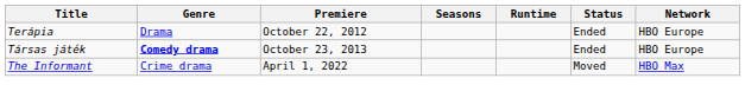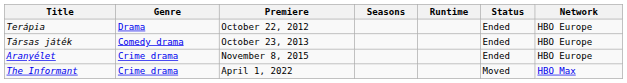 <table class="wikitable sortable" style="width:100%">
 <tr>
 <th>Title</th>
 <th>Genre</th>
 <th>Premiere</th>
 <th>Seasons</th>
 <th>Runtime</th>
 <th>Status</th>
 <th>Network</th>
 </tr>
 <tr>
 <td><em>Terápia</em></td>
 <td><a href='#'>Drama</a></td>
 <td>October 22, 2012</td>
 <td></td>
 <td></td>
 <td>Ended</td>
 <td>HBO Europe</td>
 </tr>
 <tr>
 <td><em>Társas játék</em></td>
-<td><strong><a href='#'>Comedy drama</a></strong></td>
+<td><a href='#'>Comedy drama</a></td>
 <td>October 23, 2013</td>
+<td></td>
+<td></td>
+<td>Ended</td>
+<td>HBO Europe</td>
+</tr>
+<tr>
+<td><em><a href='#'>Aranyélet</a></em></td>
+<td><a href='#'>Crime drama</a></td>
+<td>November 8, 2015</td>
 <td></td>
 <td></td>
 <td>Ended</td>
 <td>HBO Europe</td>
 </tr>
 <tr>
 <td><em><a href='#'>The Informant</a></em></td>
 <td><a href='#'>Crime drama</a></td>
 <td>April 1, 2022</td>
 <td></td>
 <td></td>
 <td>Moved</td>
 <td><a href='#'>HBO Max</a></td>
 </tr>
 </table>
